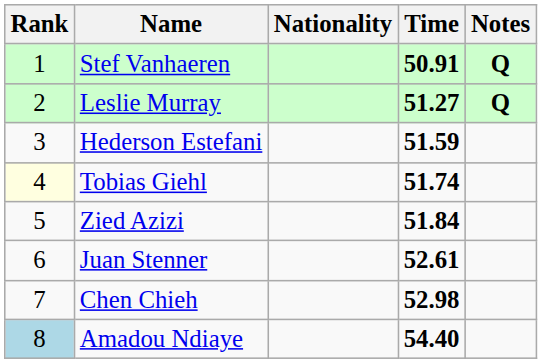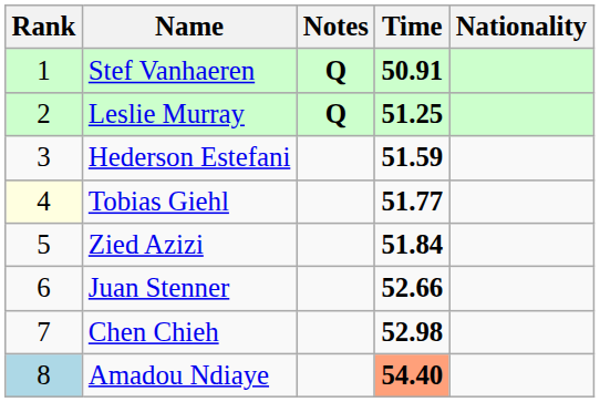 <table class="wikitable sortable" style="text-align:center">
 <tr>
 <th>Rank</th>
 <th>Name</th>
+<th>Notes</th>
+<th>Time</th>
 <th>Nationality</th>
-<th>Time</th>
-<th>Notes</th>
 </tr>
 <tr bgcolor=ccffcc>
 <td>1</td>
 <td align=left><a href='#'>Stef Vanhaeren</a></td>
+<td><strong>Q</strong></td>
+<td><strong>50.91</strong></td>
 <td align=left></td>
-<td><strong>50.91</strong></td>
-<td><strong>Q</strong></td>
 </tr>
 <tr bgcolor=ccffcc>
 <td>2</td>
 <td align=left><a href='#'>Leslie Murray</a></td>
+<td><strong>Q</strong></td>
+<td><strong>51.25</strong></td>
 <td align=left></td>
-<td><strong>51.27</strong></td>
-<td><strong>Q</strong></td>
 </tr>
 <tr>
 <td>3</td>
 <td align=left><a href='#'>Hederson Estefani</a></td>
+<td></td>
+<td><strong>51.59</strong></td>
 <td align=left></td>
-<td><strong>51.59</strong></td>
-<td></td>
 </tr>
 <tr>
 <td style="background: lightyellow;">4</td>
 <td align=left><a href='#'>Tobias Giehl</a></td>
+<td></td>
+<td><strong>51.77</strong></td>
 <td align=left></td>
-<td><strong>51.74</strong></td>
-<td></td>
 </tr>
 <tr>
 <td>5</td>
 <td align=left><a href='#'>Zied Azizi</a></td>
+<td></td>
+<td><strong>51.84</strong></td>
 <td align=left></td>
-<td><strong>51.84</strong></td>
-<td></td>
 </tr>
 <tr>
 <td>6</td>
 <td align=left><a href='#'>Juan Stenner</a></td>
+<td></td>
+<td><strong>52.66</strong></td>
 <td align=left></td>
-<td><strong>52.61</strong></td>
-<td></td>
 </tr>
 <tr>
 <td>7</td>
 <td align=left><a href='#'>Chen Chieh</a></td>
+<td></td>
+<td><strong>52.98</strong></td>
 <td align=left></td>
-<td><strong>52.98</strong></td>
-<td></td>
 </tr>
 <tr>
 <td style="background: lightblue;">8</td>
 <td align=left><a href='#'>Amadou Ndiaye</a></td>
+<td></td>
+<td style="background: lightsalmon;"><strong>54.40</strong></td>
 <td align=left></td>
-<td><strong>54.40</strong></td>
-<td></td>
 </tr>
 </table>
